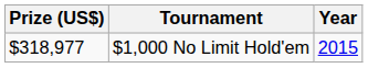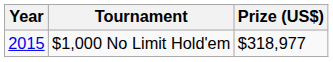 <table class="wikitable">
 <tr>
+<th>Year</th>
+<th>Tournament</th>
 <th>Prize (US$)</th>
-<th>Tournament</th>
-<th>Year</th>
 </tr>
 <tr>
+<td><a href='#'>2015</a></td>
+<td>$1,000 No Limit Hold'em</td>
 <td>$318,977</td>
-<td>$1,000 No Limit Hold'em</td>
-<td><a href='#'>2015</a></td>
 </tr>
 </table>
